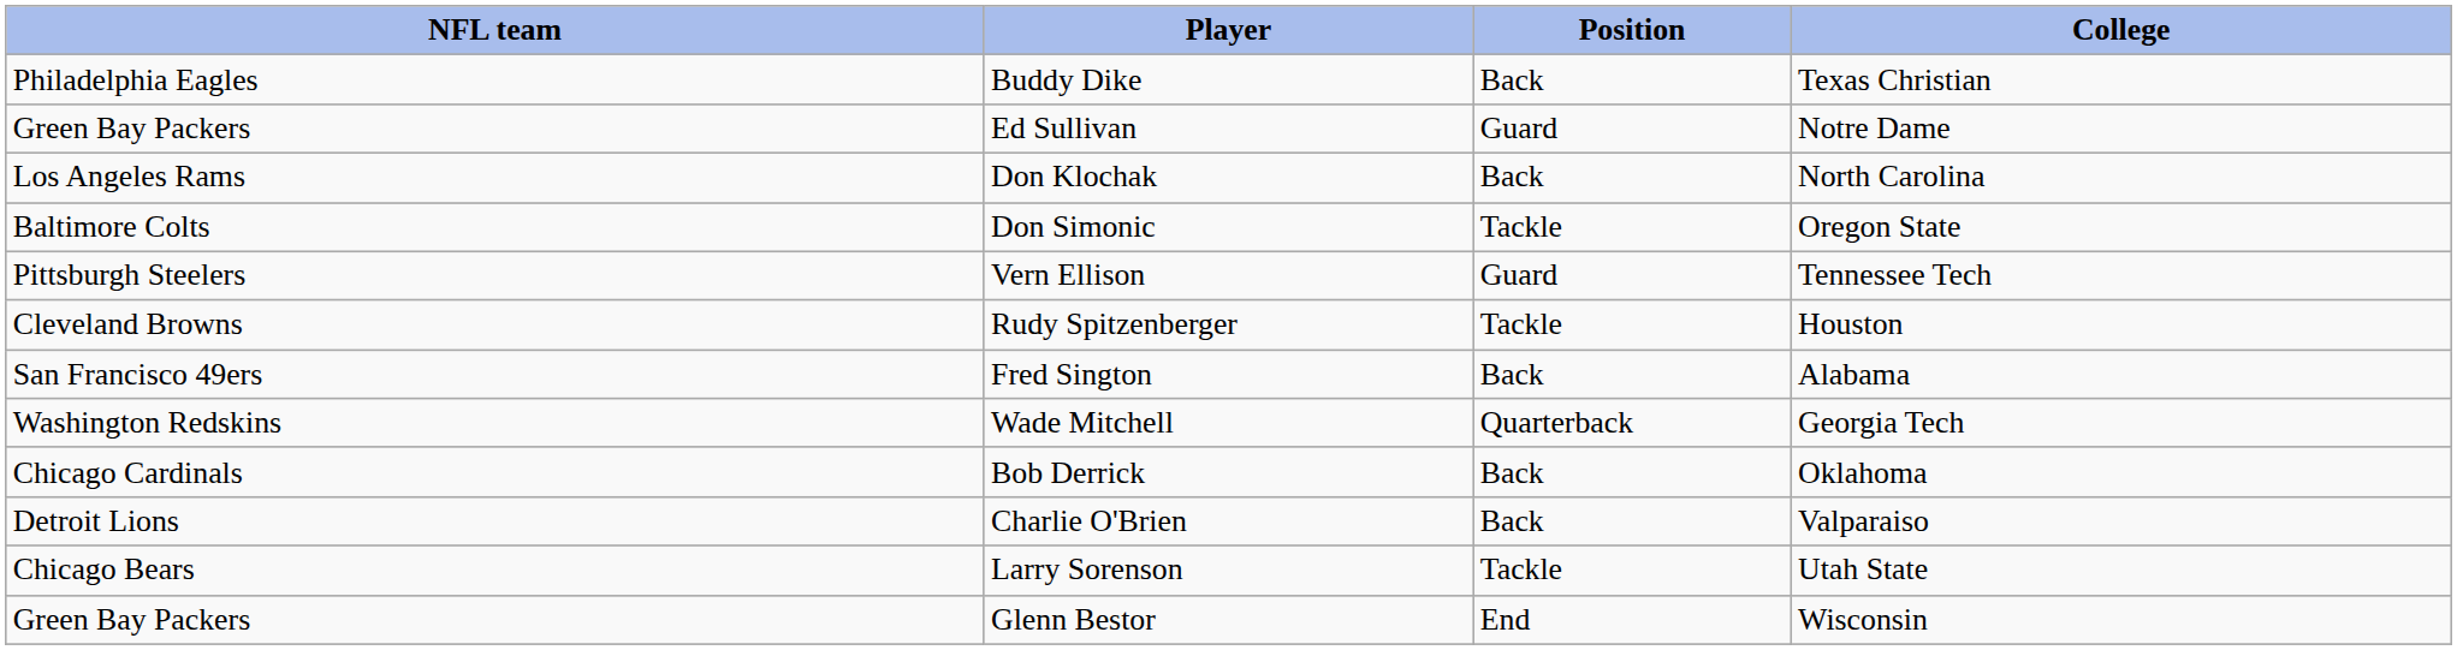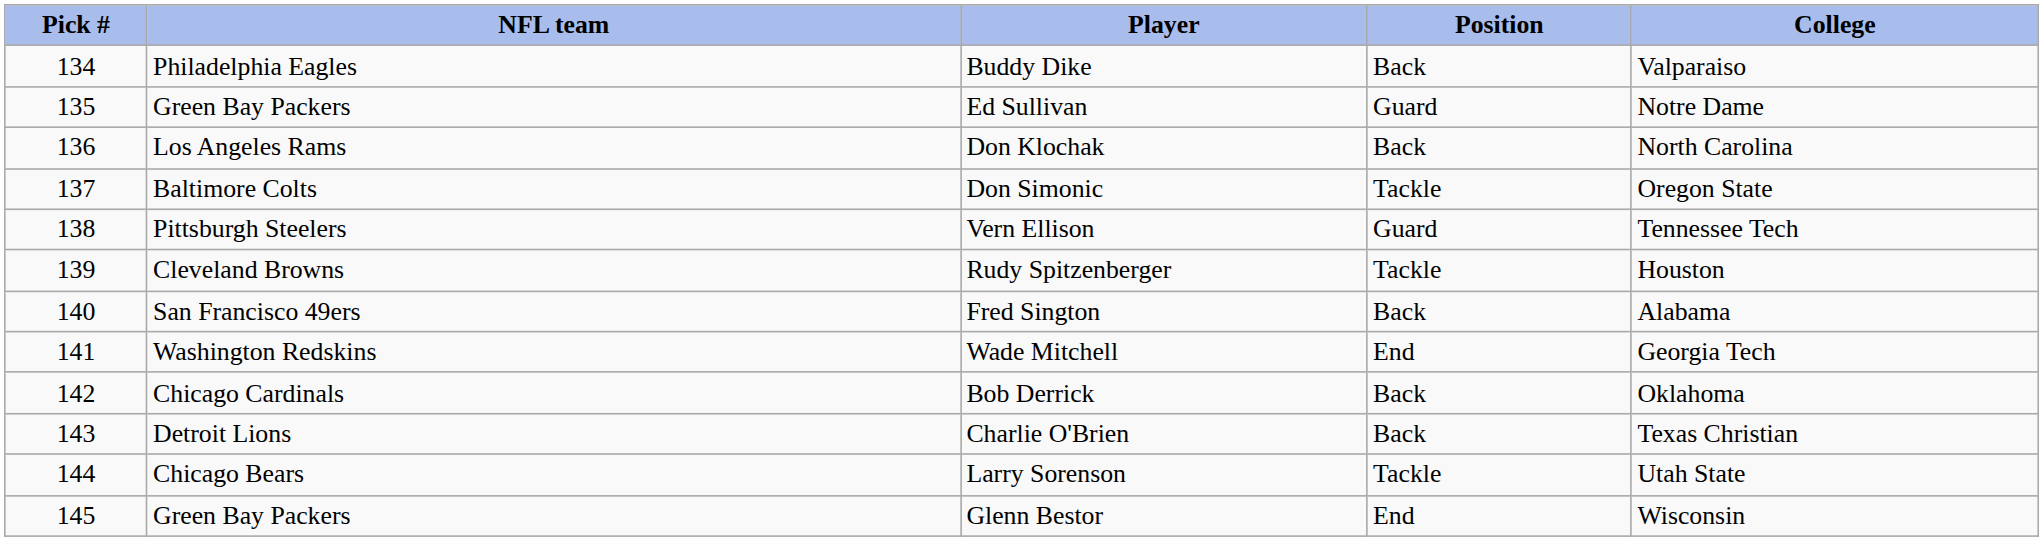 <table class="wikitable sortable sortable" style="width: 100%">
 <tr>
+<th style="background:#A8BDEC;" width=7%>Pick #</th>
 <th width=40% style="background:#A8BDEC;">NFL team</th>
 <th width=20% style="background:#A8BDEC;">Player</th>
 <th width=13% style="background:#A8BDEC;">Position</th>
 <th style="background:#A8BDEC;">College</th>
 </tr>
 <tr>
+<td align=center>134</td>
 <td>Philadelphia Eagles</td>
 <td>Buddy Dike</td>
 <td>Back</td>
-<td>Texas Christian</td>
+<td>Valparaiso</td>
 </tr>
 <tr>
+<td align=center>135</td>
 <td>Green Bay Packers</td>
 <td>Ed Sullivan</td>
 <td>Guard</td>
 <td>Notre Dame</td>
 </tr>
 <tr>
+<td align=center>136</td>
 <td>Los Angeles Rams</td>
 <td>Don Klochak</td>
 <td>Back</td>
 <td>North Carolina</td>
 </tr>
 <tr>
+<td align=center>137</td>
 <td>Baltimore Colts</td>
 <td>Don Simonic</td>
 <td>Tackle</td>
 <td>Oregon State</td>
 </tr>
 <tr>
+<td align=center>138</td>
 <td>Pittsburgh Steelers</td>
 <td>Vern Ellison</td>
 <td>Guard</td>
 <td>Tennessee Tech</td>
 </tr>
 <tr>
+<td align=center>139</td>
 <td>Cleveland Browns</td>
 <td>Rudy Spitzenberger</td>
 <td>Tackle</td>
 <td>Houston</td>
 </tr>
 <tr>
+<td align=center>140</td>
 <td>San Francisco 49ers</td>
 <td>Fred Sington</td>
 <td>Back</td>
 <td>Alabama</td>
 </tr>
 <tr>
+<td align=center>141</td>
 <td>Washington Redskins</td>
 <td>Wade Mitchell</td>
-<td>Quarterback</td>
+<td>End</td>
 <td>Georgia Tech</td>
 </tr>
 <tr>
+<td align=center>142</td>
 <td>Chicago Cardinals</td>
 <td>Bob Derrick</td>
 <td>Back</td>
 <td>Oklahoma</td>
 </tr>
 <tr>
+<td align=center>143</td>
 <td>Detroit Lions</td>
 <td>Charlie O'Brien</td>
 <td>Back</td>
-<td>Valparaiso</td>
+<td>Texas Christian</td>
 </tr>
 <tr>
+<td align=center>144</td>
 <td>Chicago Bears</td>
 <td>Larry Sorenson</td>
 <td>Tackle</td>
 <td>Utah State</td>
 </tr>
 <tr>
+<td align=center>145</td>
 <td>Green Bay Packers</td>
 <td>Glenn Bestor</td>
 <td>End</td>
 <td>Wisconsin</td>
 </tr>
 </table>
